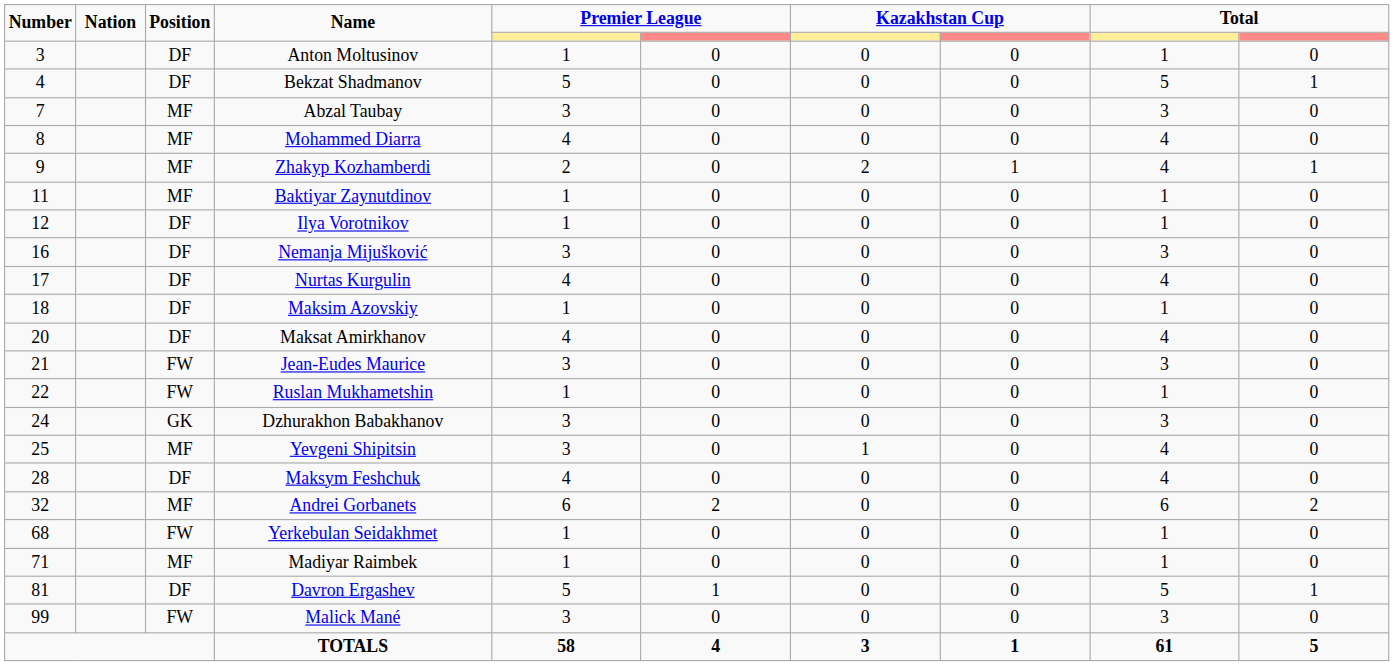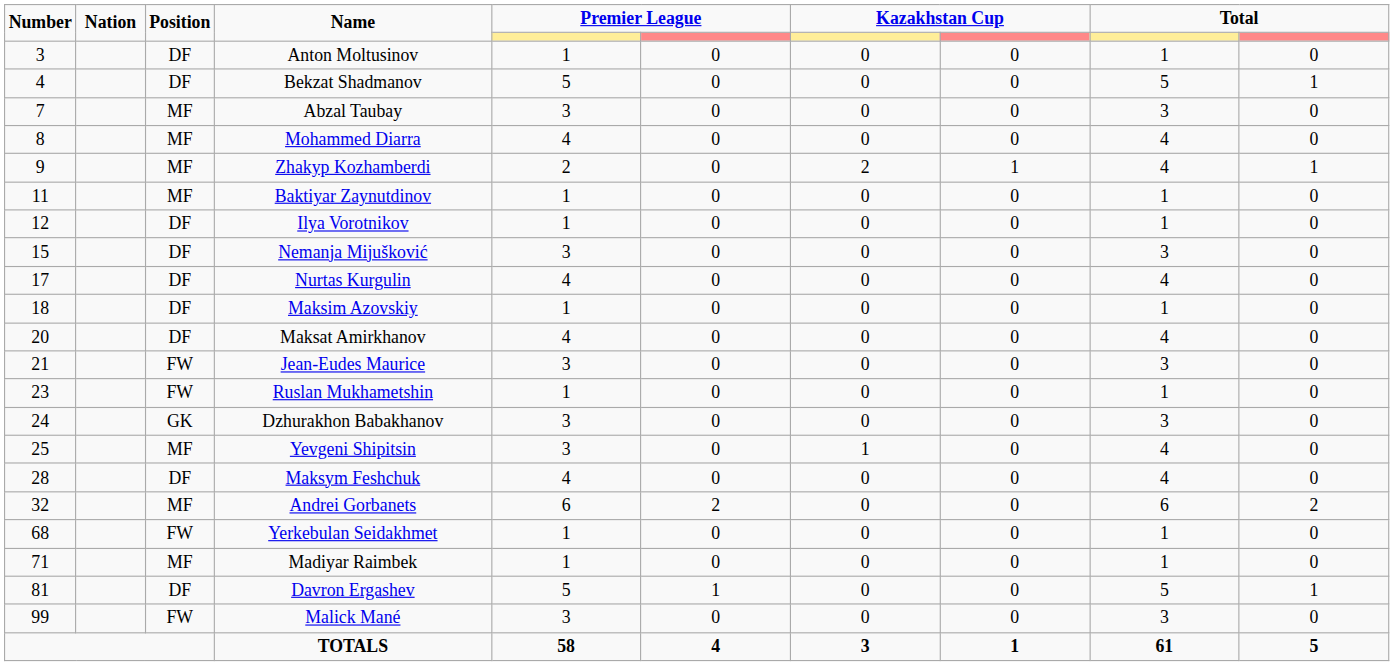 <table class="wikitable" style="text-align:center;">
 <tr>
 <td rowspan="2"  style="width:5%; text-align:center;"><strong>Number</strong></td>
 <td rowspan="2"  style="width:5%; text-align:center;"><strong>Nation</strong></td>
 <td rowspan="2"  style="width:5%; text-align:center;"><strong>Position</strong></td>
 <td rowspan="2"  style="width:20%; text-align:center;"><strong>Name</strong></td>
 <td colspan="2" style="text-align:center;"><strong><a href='#'>Premier League</a></strong></td>
 <td colspan="2" style="text-align:center;"><strong><a href='#'>Kazakhstan Cup</a></strong></td>
 <td colspan="2" style="text-align:center;"><strong>Total</strong></td>
 </tr>
 <tr>
 <th style="width:60px; background:#fe9;"></th>
 <th style="width:60px; background:#ff8888;"></th>
 <th style="width:60px; background:#fe9;"></th>
 <th style="width:60px; background:#ff8888;"></th>
 <th style="width:60px; background:#fe9;"></th>
 <th style="width:60px; background:#ff8888;"></th>
 </tr>
 <tr>
 <td>3</td>
 <td></td>
 <td>DF</td>
 <td>Anton Moltusinov</td>
 <td>1</td>
 <td>0</td>
 <td>0</td>
 <td>0</td>
 <td>1</td>
 <td>0</td>
 </tr>
 <tr>
 <td>4</td>
 <td></td>
 <td>DF</td>
 <td>Bekzat Shadmanov</td>
 <td>5</td>
 <td>0</td>
 <td>0</td>
 <td>0</td>
 <td>5</td>
 <td>1</td>
 </tr>
 <tr>
 <td>7</td>
 <td></td>
 <td>MF</td>
 <td>Abzal Taubay</td>
 <td>3</td>
 <td>0</td>
 <td>0</td>
 <td>0</td>
 <td>3</td>
 <td>0</td>
 </tr>
 <tr>
 <td>8</td>
 <td></td>
 <td>MF</td>
 <td><a href='#'>Mohammed Diarra</a></td>
 <td>4</td>
 <td>0</td>
 <td>0</td>
 <td>0</td>
 <td>4</td>
 <td>0</td>
 </tr>
 <tr>
 <td>9</td>
 <td></td>
 <td>MF</td>
 <td><a href='#'>Zhakyp Kozhamberdi</a></td>
 <td>2</td>
 <td>0</td>
 <td>2</td>
 <td>1</td>
 <td>4</td>
 <td>1</td>
 </tr>
 <tr>
 <td>11</td>
 <td></td>
 <td>MF</td>
 <td><a href='#'>Baktiyar Zaynutdinov</a></td>
 <td>1</td>
 <td>0</td>
 <td>0</td>
 <td>0</td>
 <td>1</td>
 <td>0</td>
 </tr>
 <tr>
 <td>12</td>
 <td></td>
 <td>DF</td>
 <td><a href='#'>Ilya Vorotnikov</a></td>
 <td>1</td>
 <td>0</td>
 <td>0</td>
 <td>0</td>
 <td>1</td>
 <td>0</td>
 </tr>
 <tr>
-<td>16</td>
+<td>15</td>
 <td></td>
 <td>DF</td>
 <td><a href='#'>Nemanja Mijušković</a></td>
 <td>3</td>
 <td>0</td>
 <td>0</td>
 <td>0</td>
 <td>3</td>
 <td>0</td>
 </tr>
 <tr>
 <td>17</td>
 <td></td>
 <td>DF</td>
 <td><a href='#'>Nurtas Kurgulin</a></td>
 <td>4</td>
 <td>0</td>
 <td>0</td>
 <td>0</td>
 <td>4</td>
 <td>0</td>
 </tr>
 <tr>
 <td>18</td>
 <td></td>
 <td>DF</td>
 <td><a href='#'>Maksim Azovskiy</a></td>
 <td>1</td>
 <td>0</td>
 <td>0</td>
 <td>0</td>
 <td>1</td>
 <td>0</td>
 </tr>
 <tr>
 <td>20</td>
 <td></td>
 <td>DF</td>
 <td>Maksat Amirkhanov</td>
 <td>4</td>
 <td>0</td>
 <td>0</td>
 <td>0</td>
 <td>4</td>
 <td>0</td>
 </tr>
 <tr>
 <td>21</td>
 <td></td>
 <td>FW</td>
 <td><a href='#'>Jean-Eudes Maurice</a></td>
 <td>3</td>
 <td>0</td>
 <td>0</td>
 <td>0</td>
 <td>3</td>
 <td>0</td>
 </tr>
 <tr>
-<td>22</td>
+<td>23</td>
 <td></td>
 <td>FW</td>
 <td><a href='#'>Ruslan Mukhametshin</a></td>
 <td>1</td>
 <td>0</td>
 <td>0</td>
 <td>0</td>
 <td>1</td>
 <td>0</td>
 </tr>
 <tr>
 <td>24</td>
 <td></td>
 <td>GK</td>
 <td>Dzhurakhon Babakhanov</td>
 <td>3</td>
 <td>0</td>
 <td>0</td>
 <td>0</td>
 <td>3</td>
 <td>0</td>
 </tr>
 <tr>
 <td>25</td>
 <td></td>
 <td>MF</td>
 <td><a href='#'>Yevgeni Shipitsin</a></td>
 <td>3</td>
 <td>0</td>
 <td>1</td>
 <td>0</td>
 <td>4</td>
 <td>0</td>
 </tr>
 <tr>
 <td>28</td>
 <td></td>
 <td>DF</td>
 <td><a href='#'>Maksym Feshchuk</a></td>
 <td>4</td>
 <td>0</td>
 <td>0</td>
 <td>0</td>
 <td>4</td>
 <td>0</td>
 </tr>
 <tr>
 <td>32</td>
 <td></td>
 <td>MF</td>
 <td><a href='#'>Andrei Gorbanets</a></td>
 <td>6</td>
 <td>2</td>
 <td>0</td>
 <td>0</td>
 <td>6</td>
 <td>2</td>
 </tr>
 <tr>
 <td>68</td>
 <td></td>
 <td>FW</td>
 <td><a href='#'>Yerkebulan Seidakhmet</a></td>
 <td>1</td>
 <td>0</td>
 <td>0</td>
 <td>0</td>
 <td>1</td>
 <td>0</td>
 </tr>
 <tr>
 <td>71</td>
 <td></td>
 <td>MF</td>
 <td>Madiyar Raimbek</td>
 <td>1</td>
 <td>0</td>
 <td>0</td>
 <td>0</td>
 <td>1</td>
 <td>0</td>
 </tr>
 <tr>
 <td>81</td>
 <td></td>
 <td>DF</td>
 <td><a href='#'>Davron Ergashev</a></td>
 <td>5</td>
 <td>1</td>
 <td>0</td>
 <td>0</td>
 <td>5</td>
 <td>1</td>
 </tr>
 <tr>
 <td>99</td>
 <td></td>
 <td>FW</td>
 <td><a href='#'>Malick Mané</a></td>
 <td>3</td>
 <td>0</td>
 <td>0</td>
 <td>0</td>
 <td>3</td>
 <td>0</td>
 </tr>
 <tr>
 <td colspan="3"></td>
 <td><strong>TOTALS</strong></td>
 <td><strong>58</strong></td>
 <td><strong>4</strong></td>
 <td><strong>3</strong></td>
 <td><strong>1</strong></td>
 <td><strong>61</strong></td>
 <td><strong>5</strong></td>
 </tr>
 </table>
